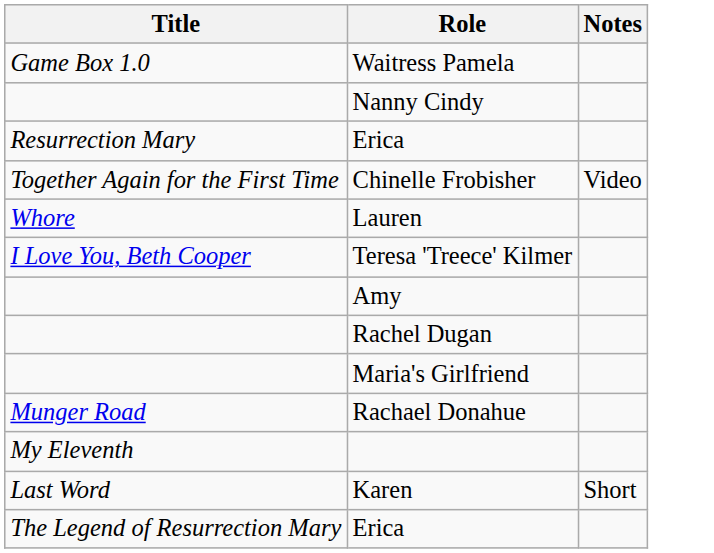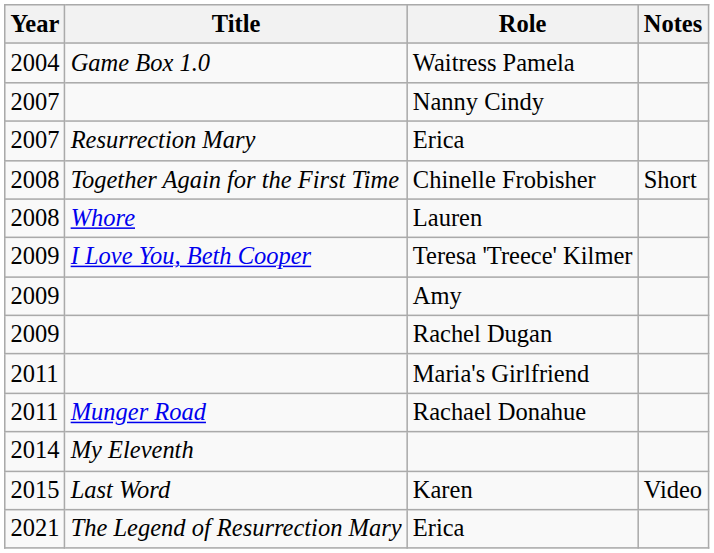 <table class="wikitable sortable">
 <tr>
+<th>Year</th>
 <th>Title</th>
 <th>Role</th>
 <th class="unsortable">Notes</th>
 </tr>
 <tr>
+<td>2004</td>
 <td><em>Game Box 1.0</em></td>
 <td>Waitress Pamela</td>
 <td></td>
 </tr>
 <tr>
+<td>2007</td>
 <td><em></em></td>
 <td>Nanny Cindy</td>
 <td></td>
 </tr>
 <tr>
+<td>2007</td>
 <td><em>Resurrection Mary</em></td>
 <td>Erica</td>
 <td></td>
 </tr>
 <tr>
+<td>2008</td>
 <td><em>Together Again for the First Time</em></td>
 <td>Chinelle Frobisher</td>
-<td>Video</td>
+<td>Short</td>
 </tr>
 <tr>
+<td>2008</td>
 <td><em><a href='#'>Whore</a></em></td>
 <td>Lauren</td>
 <td></td>
 </tr>
 <tr>
+<td>2009</td>
 <td><em><a href='#'>I Love You, Beth Cooper</a></em></td>
 <td>Teresa 'Treece' Kilmer</td>
 <td></td>
 </tr>
 <tr>
+<td>2009</td>
 <td><em></em></td>
 <td>Amy</td>
 <td></td>
 </tr>
 <tr>
+<td>2009</td>
 <td><em></em></td>
 <td>Rachel Dugan</td>
 <td></td>
 </tr>
 <tr>
+<td>2011</td>
 <td><em></em></td>
 <td>Maria's Girlfriend</td>
 <td></td>
 </tr>
 <tr>
+<td>2011</td>
 <td><em><a href='#'>Munger Road</a></em></td>
 <td>Rachael Donahue</td>
 <td></td>
 </tr>
 <tr>
+<td>2014</td>
 <td><em>My Eleventh</em></td>
 <td></td>
 <td></td>
 </tr>
 <tr>
+<td>2015</td>
 <td><em>Last Word</em></td>
 <td>Karen</td>
-<td>Short</td>
+<td>Video</td>
 </tr>
 <tr>
+<td>2021</td>
 <td><em>The Legend of Resurrection Mary</em></td>
 <td>Erica</td>
 <td></td>
 </tr>
 </table>
